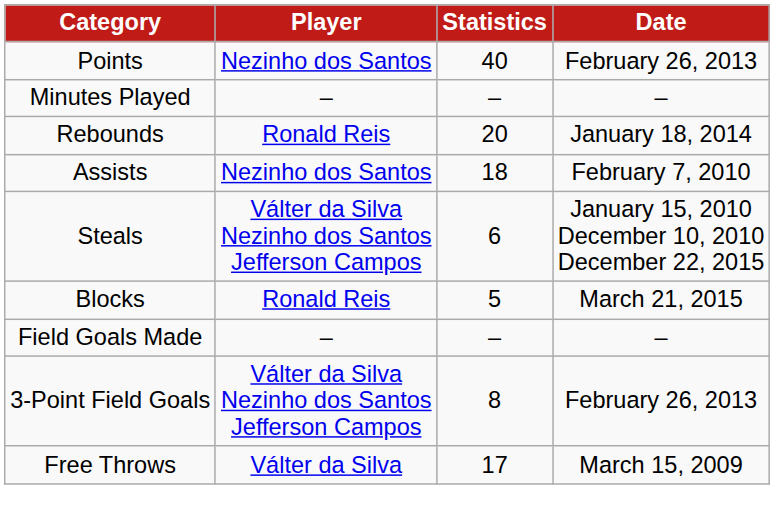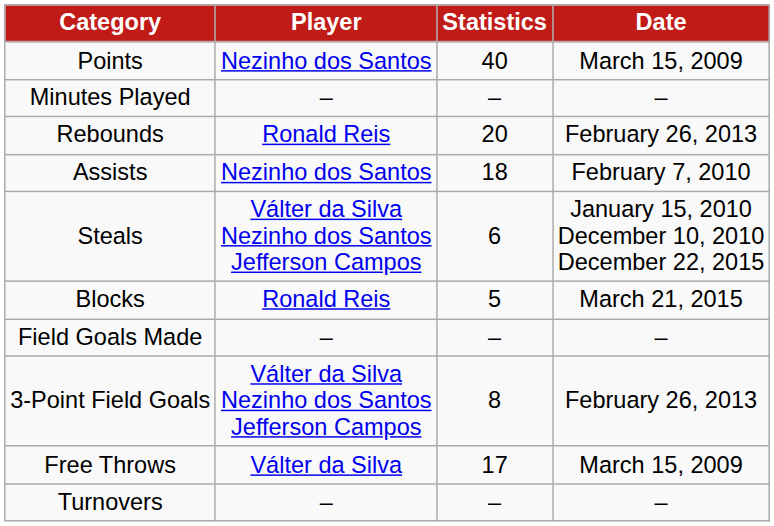 <table class="wikitable" style="text-align:center">
 <tr>
 <th style="background:#C11B17; color:#FFFFFF;">Category</th>
 <th style="background:#C11B17; color:#FFFFFF;">Player</th>
 <th style="background:#C11B17; color:#FFFFFF;">Statistics</th>
 <th style="background:#C11B17; color:#FFFFFF;">Date</th>
 </tr>
 <tr>
 <td>Points</td>
 <td><a href='#'>Nezinho dos Santos</a></td>
 <td>40</td>
-<td>February 26, 2013</td>
+<td>March 15, 2009</td>
 </tr>
 <tr>
 <td>Minutes Played</td>
 <td>–</td>
 <td>–</td>
 <td>–</td>
 </tr>
 <tr>
 <td>Rebounds</td>
 <td><a href='#'>Ronald Reis</a></td>
 <td>20</td>
-<td>January 18, 2014</td>
+<td>February 26, 2013</td>
 </tr>
 <tr>
 <td>Assists</td>
 <td><a href='#'>Nezinho dos Santos</a></td>
 <td>18</td>
 <td>February 7, 2010</td>
 </tr>
 <tr>
 <td>Steals</td>
 <td><a href='#'>Válter da Silva</a><br><a href='#'>Nezinho dos Santos</a><br><a href='#'>Jefferson Campos</a></td>
 <td>6</td>
 <td>January 15, 2010<br>December 10, 2010<br>December 22, 2015</td>
 </tr>
 <tr>
 <td>Blocks</td>
 <td><a href='#'>Ronald Reis</a></td>
 <td>5</td>
 <td>March 21, 2015</td>
 </tr>
 <tr>
 <td>Field Goals Made</td>
 <td>–</td>
 <td>–</td>
 <td>–</td>
 </tr>
 <tr>
 <td>3-Point Field Goals</td>
 <td><a href='#'>Válter da Silva</a><br><a href='#'>Nezinho dos Santos</a><br><a href='#'>Jefferson Campos</a></td>
 <td>8</td>
 <td>February 26, 2013</td>
 </tr>
 <tr>
 <td>Free Throws</td>
 <td><a href='#'>Válter da Silva</a></td>
 <td>17</td>
 <td>March 15, 2009</td>
 </tr>
+<tr>
+<td>Turnovers</td>
+<td>–</td>
+<td>–</td>
+<td>–</td>
+</tr>
 </table>
